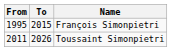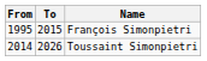 <table class="wikitable">
 <tr>
 <th>From</th>
 <th>To</th>
 <th>Name</th>
 </tr>
 <tr>
 <td>1995</td>
 <td>2015</td>
 <td>François Simonpietri</td>
 </tr>
 <tr>
-<td>2011</td>
+<td>2014</td>
 <td>2026</td>
 <td>Toussaint Simonpietri</td>
 </tr>
 </table>
